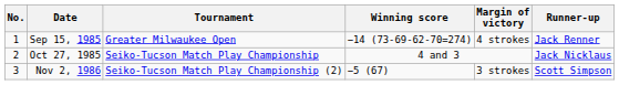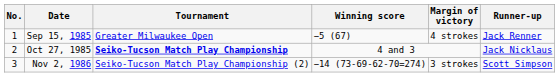 <table class="wikitable" style="font-size:95%;">
 <tr>
 <th>No.</th>
 <th>Date</th>
 <th>Tournament</th>
 <th>Winning score</th>
 <th>Margin of<br>victory</th>
 <th>Runner-up</th>
 </tr>
 <tr>
 <td align=center>1</td>
 <td align=right>Sep 15, <a href='#'>1985</a></td>
 <td><a href='#'>Greater Milwaukee Open</a></td>
-<td>−14 (73-69-62-70=274)</td>
+<td>−5 (67)</td>
 <td>4 strokes</td>
 <td> <a href='#'>Jack Renner</a></td>
 </tr>
 <tr>
 <td align=center>2</td>
 <td align=right>Oct 27, 1985</td>
-<td><a href='#'>Seiko-Tucson Match Play Championship</a></td>
+<td><strong><a href='#'>Seiko-Tucson Match Play Championship</a></strong></td>
 <td colspan=2 align=center>4 and 3</td>
 <td> <a href='#'>Jack Nicklaus</a></td>
 </tr>
 <tr>
 <td align=center>3</td>
 <td align=right>Nov 2, <a href='#'>1986</a></td>
 <td><a href='#'>Seiko-Tucson Match Play Championship</a> (2)</td>
-<td>−5 (67)</td>
+<td>−14 (73-69-62-70=274)</td>
 <td>3 strokes</td>
 <td> <a href='#'>Scott Simpson</a></td>
 </tr>
 </table>
